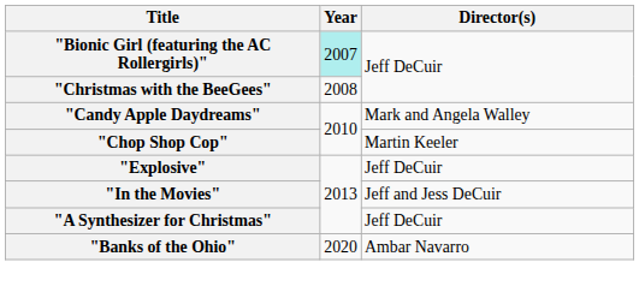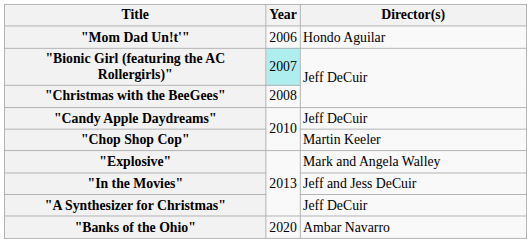 <table class="wikitable plainrowheaders">
 <tr>
 <th>Title</th>
 <th scope="col">Year</th>
 <th scope="col" style="width:16em;">Director(s)</th>
+</tr>
+<tr>
+<th scope="row">"Mom Dad Un!t'"</th>
+<td>2006</td>
+<td>Hondo Aguilar</td>
 </tr>
 <tr>
 <th scope="row">"Bionic Girl (featuring the AC Rollergirls)"</th>
 <td style="background: paleturquoise;">2007</td>
 <td rowspan="2">Jeff DeCuir</td>
 </tr>
 <tr>
 <th scope="row">"Christmas with the BeeGees"</th>
 <td>2008</td>
 </tr>
 <tr>
 <th scope="row">"Candy Apple Daydreams"</th>
 <td rowspan="2">2010</td>
-<td>Mark and Angela Walley</td>
+<td>Jeff DeCuir</td>
 </tr>
 <tr>
 <th scope="row">"Chop Shop Cop"</th>
 <td>Martin Keeler</td>
 </tr>
 <tr>
 <th scope="row">"Explosive"</th>
 <td rowspan="3">2013</td>
-<td>Jeff DeCuir</td>
+<td>Mark and Angela Walley</td>
 </tr>
 <tr>
 <th scope="row">"In the Movies"</th>
 <td>Jeff and Jess DeCuir</td>
 </tr>
 <tr>
 <th scope="row">"A Synthesizer for Christmas"</th>
 <td>Jeff DeCuir</td>
 </tr>
 <tr>
 <th scope="row">"Banks of the Ohio"</th>
 <td rowspan="3">2020</td>
 <td>Ambar Navarro</td>
 </tr>
 </table>
